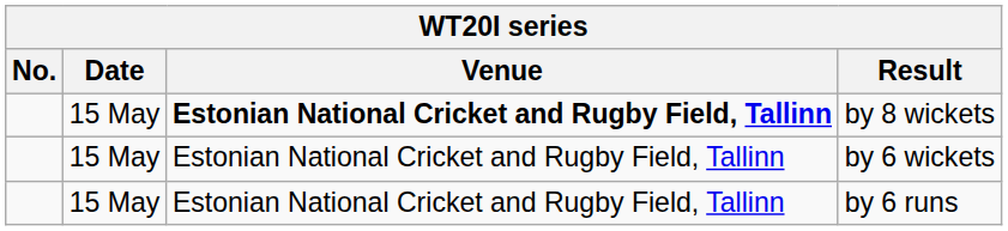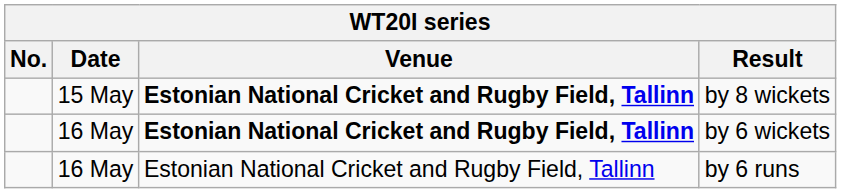 <table class="wikitable">
 <tr>
 <th colspan="5">WT20I series</th>
 </tr>
 <tr>
 <th>No.</th>
 <th>Date</th>
 <th>Venue</th>
 <th>Result</th>
 </tr>
 <tr>
 <td></td>
 <td>15 May</td>
 <td><strong>Estonian National Cricket and Rugby Field, <a href='#'>Tallinn</a></strong></td>
 <td> by 8 wickets</td>
 </tr>
 <tr>
 <td></td>
-<td>15 May</td>
-<td>Estonian National Cricket and Rugby Field, <a href='#'>Tallinn</a></td>
+<td>16 May</td>
+<td><strong>Estonian National Cricket and Rugby Field, <a href='#'>Tallinn</a></strong></td>
 <td> by 6 wickets</td>
 </tr>
 <tr>
 <td></td>
-<td>15 May</td>
+<td>16 May</td>
 <td>Estonian National Cricket and Rugby Field, <a href='#'>Tallinn</a></td>
 <td> by 6 runs</td>
 </tr>
 </table>
